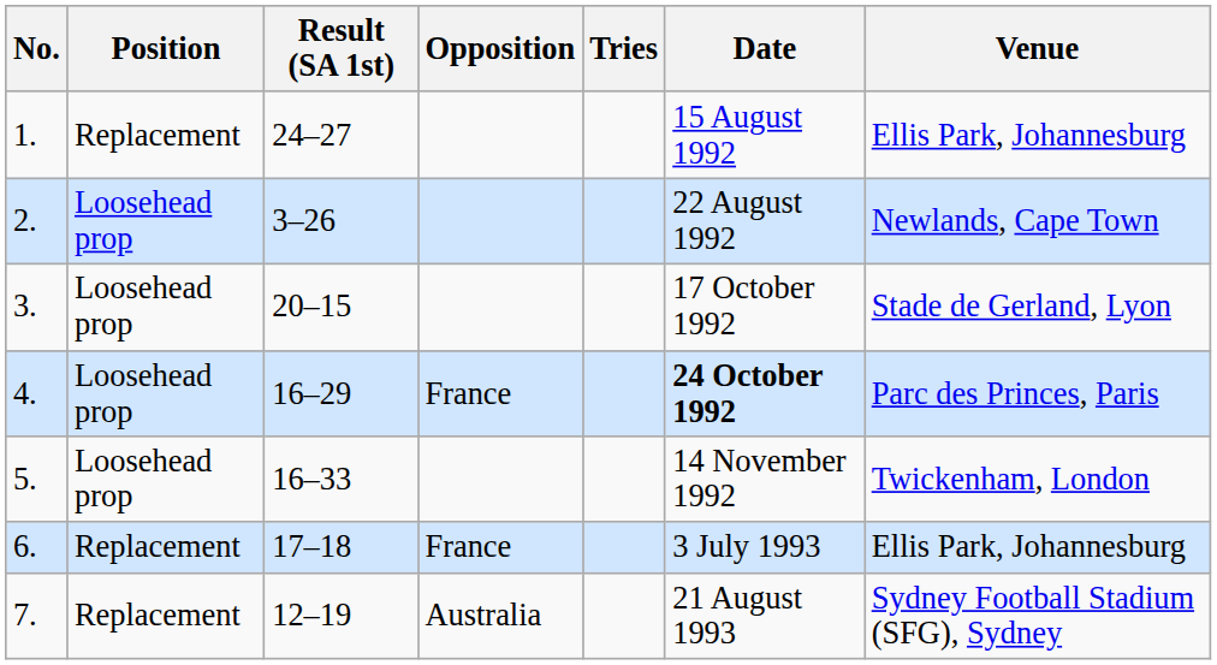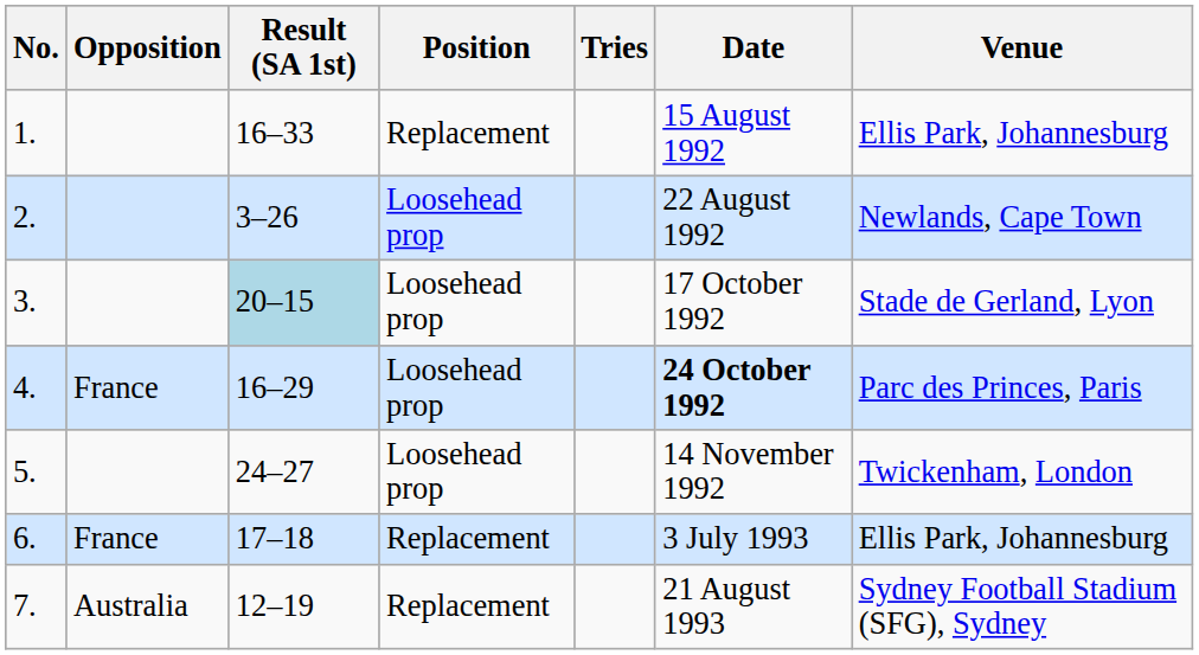 <table class="wikitable sortable">
 <tr>
 <th>No.</th>
+<th>Opposition</th>
+<th>Result (SA 1st)</th>
 <th>Position</th>
-<th>Result (SA 1st)</th>
-<th>Opposition</th>
 <th>Tries</th>
 <th>Date</th>
 <th>Venue</th>
 </tr>
 <tr>
 <td>1.</td>
+<td></td>
+<td>16–33</td>
 <td>Replacement</td>
-<td>24–27</td>
-<td></td>
 <td></td>
 <td><a href='#'>15 August 1992</a></td>
 <td><a href='#'>Ellis Park</a>, <a href='#'>Johannesburg</a></td>
 </tr>
 <tr style="background: #D0E6FF;">
 <td>2.</td>
+<td></td>
+<td>3–26</td>
 <td><a href='#'>Loosehead prop</a></td>
-<td>3–26</td>
-<td></td>
 <td></td>
 <td>22 August 1992</td>
 <td><a href='#'>Newlands</a>, <a href='#'>Cape Town</a></td>
 </tr>
 <tr>
 <td>3.</td>
+<td></td>
+<td style="background: lightblue;">20–15</td>
 <td>Loosehead prop</td>
-<td>20–15</td>
-<td></td>
 <td></td>
 <td>17 October 1992</td>
 <td><a href='#'>Stade de Gerland</a>, <a href='#'>Lyon</a></td>
 </tr>
 <tr style="background: #D0E6FF;">
 <td>4.</td>
+<td> France</td>
+<td>16–29</td>
 <td>Loosehead prop</td>
-<td>16–29</td>
-<td> France</td>
 <td></td>
 <td><strong>24 October 1992</strong></td>
 <td><a href='#'>Parc des Princes</a>, <a href='#'>Paris</a></td>
 </tr>
 <tr>
 <td>5.</td>
+<td></td>
+<td>24–27</td>
 <td>Loosehead prop</td>
-<td>16–33</td>
-<td></td>
 <td></td>
 <td>14 November 1992</td>
 <td><a href='#'>Twickenham</a>, <a href='#'>London</a></td>
 </tr>
 <tr style="background: #D0E6FF;">
 <td>6.</td>
+<td> France</td>
+<td>17–18</td>
 <td>Replacement</td>
-<td>17–18</td>
-<td> France</td>
 <td></td>
 <td>3 July 1993</td>
 <td>Ellis Park, Johannesburg</td>
 </tr>
 <tr>
 <td>7.</td>
+<td> Australia</td>
+<td>12–19</td>
 <td>Replacement</td>
-<td>12–19</td>
-<td> Australia</td>
 <td></td>
 <td>21 August 1993</td>
 <td><a href='#'>Sydney Football Stadium</a> (SFG), <a href='#'>Sydney</a></td>
 </tr>
 </table>
